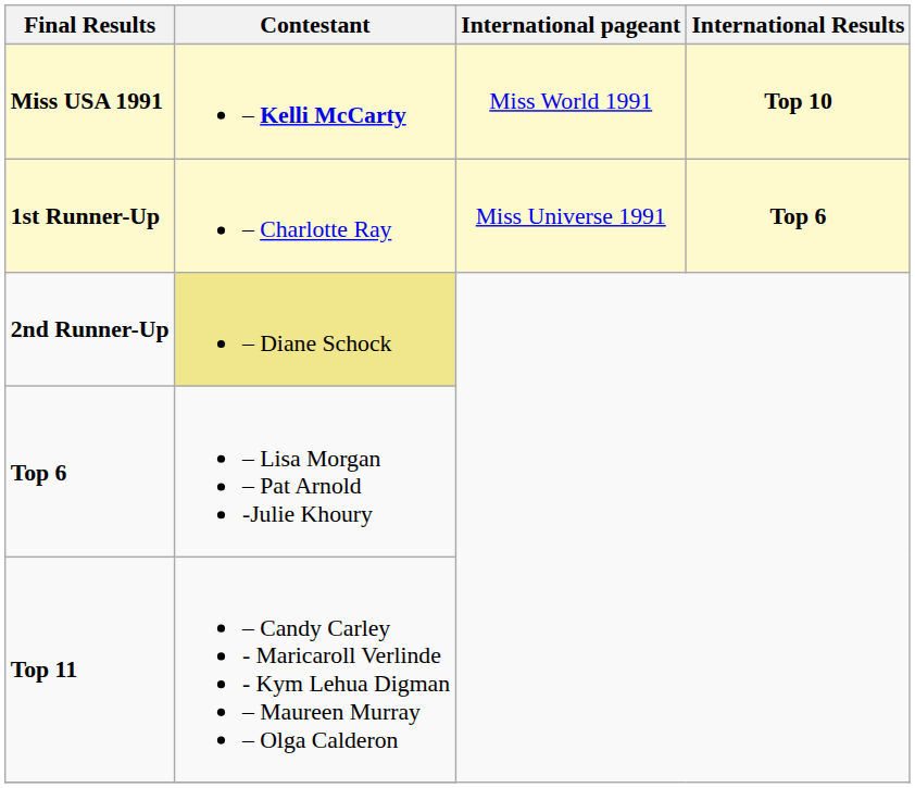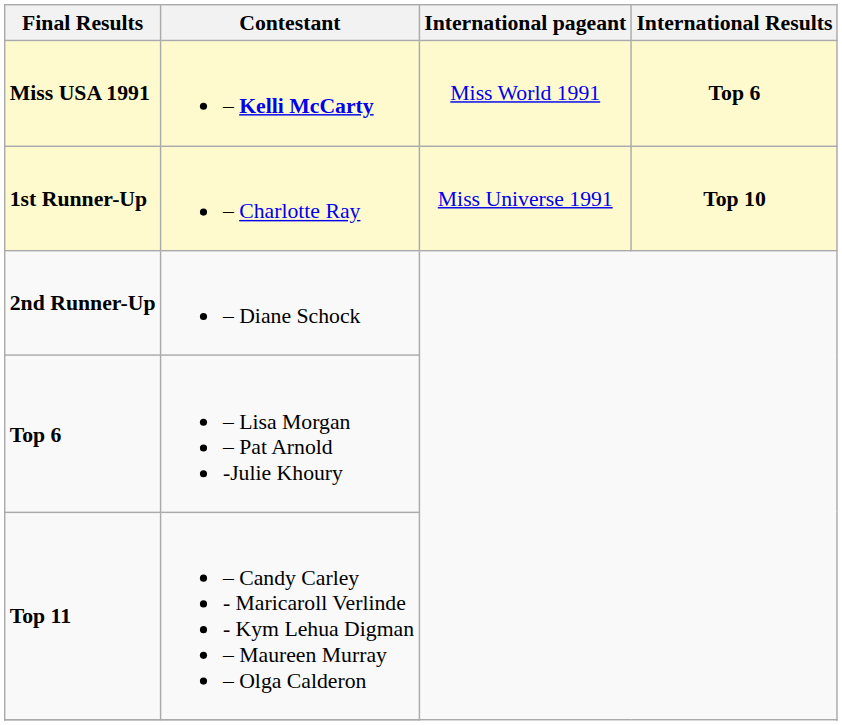 <table class="wikitable" style="font-size: 95%;">
 <tr>
 <th>Final Results</th>
 <th>Contestant</th>
 <th>International pageant</th>
 <th>International Results</th>
 </tr>
 <tr style="background-color:#FFFACD;">
 <td><strong>Miss USA 1991</strong></td>
 <td><br><ul><li><strong></strong> – <strong><a href='#'>Kelli McCarty</a></strong></li></ul></td>
 <td style="text-align:center;"><a href='#'>Miss World 1991</a></td>
-<td style="text-align:center;"><strong>Top 10</strong></td>
+<td style="text-align:center;"><strong>Top 6</strong></td>
 </tr>
 <tr style="background-color:#FFFACD">
 <td><strong>1st Runner-Up</strong></td>
 <td><br><ul><li><strong></strong> – <a href='#'>Charlotte Ray</a></li></ul></td>
 <td style="text-align:center;"><a href='#'>Miss Universe 1991</a></td>
-<td style="text-align:center;"><strong>Top 6</strong></td>
+<td style="text-align:center;"><strong>Top 10</strong></td>
 </tr>
 <tr>
 <td><strong>2nd Runner-Up</strong></td>
-<td style="background: khaki;"><br><ul><li><strong></strong> – Diane Schock</li></ul></td>
+<td><br><ul><li><strong></strong> – Diane Schock</li></ul></td>
 </tr>
 <tr>
 <td><strong>Top 6</strong></td>
 <td><br><ul><li><strong></strong> – Lisa Morgan</li><li><strong></strong> – Pat Arnold</li><li><strong></strong> -Julie Khoury</li></ul></td>
 </tr>
 <tr>
 <td><strong>Top 11</strong></td>
 <td><br><ul><li><strong></strong> – Candy Carley</li><li><strong> </strong> - Maricaroll Verlinde</li><li><strong> </strong> - Kym Lehua Digman</li><li><strong></strong> – Maureen Murray</li><li><strong></strong> – Olga Calderon</li></ul></td>
 </tr>
 <tr>
 </tr>
 </table>
